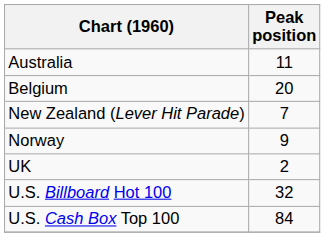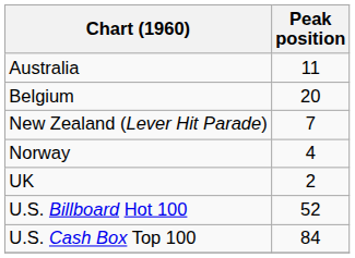 <table class="wikitable sortable">
 <tr>
 <th>Chart (1960)</th>
 <th>Peak<br>position</th>
 </tr>
 <tr>
 <td>Australia</td>
 <td style="text-align:center;">11</td>
 </tr>
 <tr>
 <td>Belgium</td>
 <td style="text-align:center;">20</td>
 </tr>
 <tr>
 <td>New Zealand (<em>Lever Hit Parade</em>)</td>
 <td style="text-align:center;">7</td>
 </tr>
 <tr>
 <td>Norway</td>
-<td style="text-align:center;">9</td>
+<td style="text-align:center;">4</td>
 </tr>
 <tr>
 <td>UK</td>
 <td style="text-align:center;">2</td>
 </tr>
 <tr>
 <td>U.S. <em><a href='#'>Billboard</a></em> <a href='#'>Hot 100</a></td>
-<td style="text-align:center;">32</td>
+<td style="text-align:center;">52</td>
 </tr>
 <tr>
 <td>U.S. <a href='#'><em>Cash Box</em></a> Top 100</td>
 <td align="center">84</td>
 </tr>
 <tr>
 </tr>
 </table>
